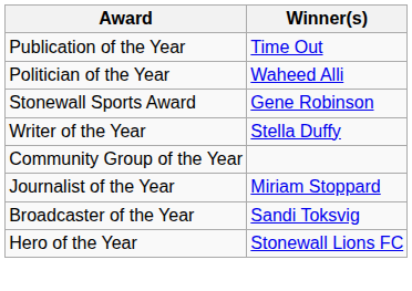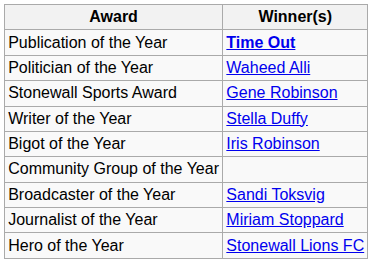 <table class="wikitable">
 <tr>
 <th>Award</th>
 <th>Winner(s)</th>
 </tr>
 <tr>
 <td>Publication of the Year</td>
-<td><a href='#'>Time Out</a></td>
+<td><strong><a href='#'>Time Out</a></strong></td>
 </tr>
 <tr>
 <td>Politician of the Year</td>
 <td><a href='#'>Waheed Alli</a></td>
 </tr>
 <tr>
 <td>Stonewall Sports Award</td>
 <td><a href='#'>Gene Robinson</a></td>
 </tr>
 <tr>
 <td>Writer of the Year</td>
 <td><a href='#'>Stella Duffy</a></td>
 </tr>
 <tr>
+<td>Bigot of the Year</td>
+<td><a href='#'>Iris Robinson</a></td>
+</tr>
+<tr>
 <td>Community Group of the Year</td>
 <td></td>
+</tr>
+<tr>
+<td>Broadcaster of the Year</td>
+<td><a href='#'>Sandi Toksvig</a></td>
 </tr>
 <tr>
 <td>Journalist of the Year</td>
 <td><a href='#'>Miriam Stoppard</a></td>
 </tr>
 <tr>
-<td>Broadcaster of the Year</td>
-<td><a href='#'>Sandi Toksvig</a></td>
-</tr>
-<tr>
 <td>Hero of the Year</td>
 <td><a href='#'>Stonewall Lions FC</a></td>
 </tr>
 </table>
